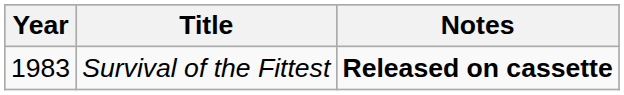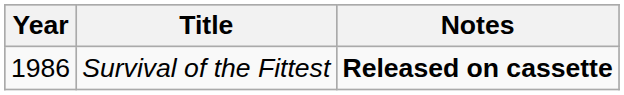 <table class="wikitable">
 <tr>
 <th>Year</th>
 <th>Title</th>
 <th>Notes</th>
 </tr>
 <tr>
-<td>1983</td>
+<td>1986</td>
 <td><em>Survival of the Fittest</em></td>
 <td><strong>Released on cassette</strong></td>
 </tr>
 </table>
